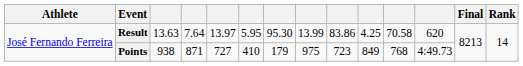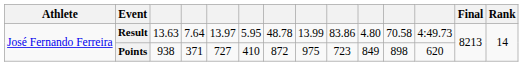 <table class=wikitable style="font-size:90%;">
 <tr>
 <th>Athlete</th>
 <th>Event</th>
 <th></th>
 <th></th>
 <th></th>
 <th></th>
 <th></th>
 <th></th>
 <th></th>
 <th></th>
 <th></th>
 <th></th>
 <th>Final</th>
 <th>Rank</th>
 </tr>
 <tr align=center>
 <td rowspan=2 align=left><a href='#'>José Fernando Ferreira</a></td>
 <th style="font-size:95%">Result</th>
 <td>13.63</td>
 <td>7.64</td>
 <td>13.97</td>
 <td>5.95</td>
-<td>95.30</td>
+<td>48.78</td>
 <td>13.99</td>
 <td>83.86</td>
-<td>4.25</td>
+<td>4.80</td>
 <td>70.58</td>
-<td>620</td>
+<td>4:49.73</td>
 <td rowspan=2>8213</td>
 <td rowspan=2>14</td>
 </tr>
 <tr align=center>
 <th style="font-size:95%">Points</th>
 <td>938</td>
-<td>871</td>
+<td>371</td>
 <td>727</td>
 <td>410</td>
-<td>179</td>
+<td>872</td>
 <td>975</td>
 <td>723</td>
 <td>849</td>
-<td>768</td>
-<td>4:49.73</td>
+<td>898</td>
+<td>620</td>
 </tr>
 </table>
